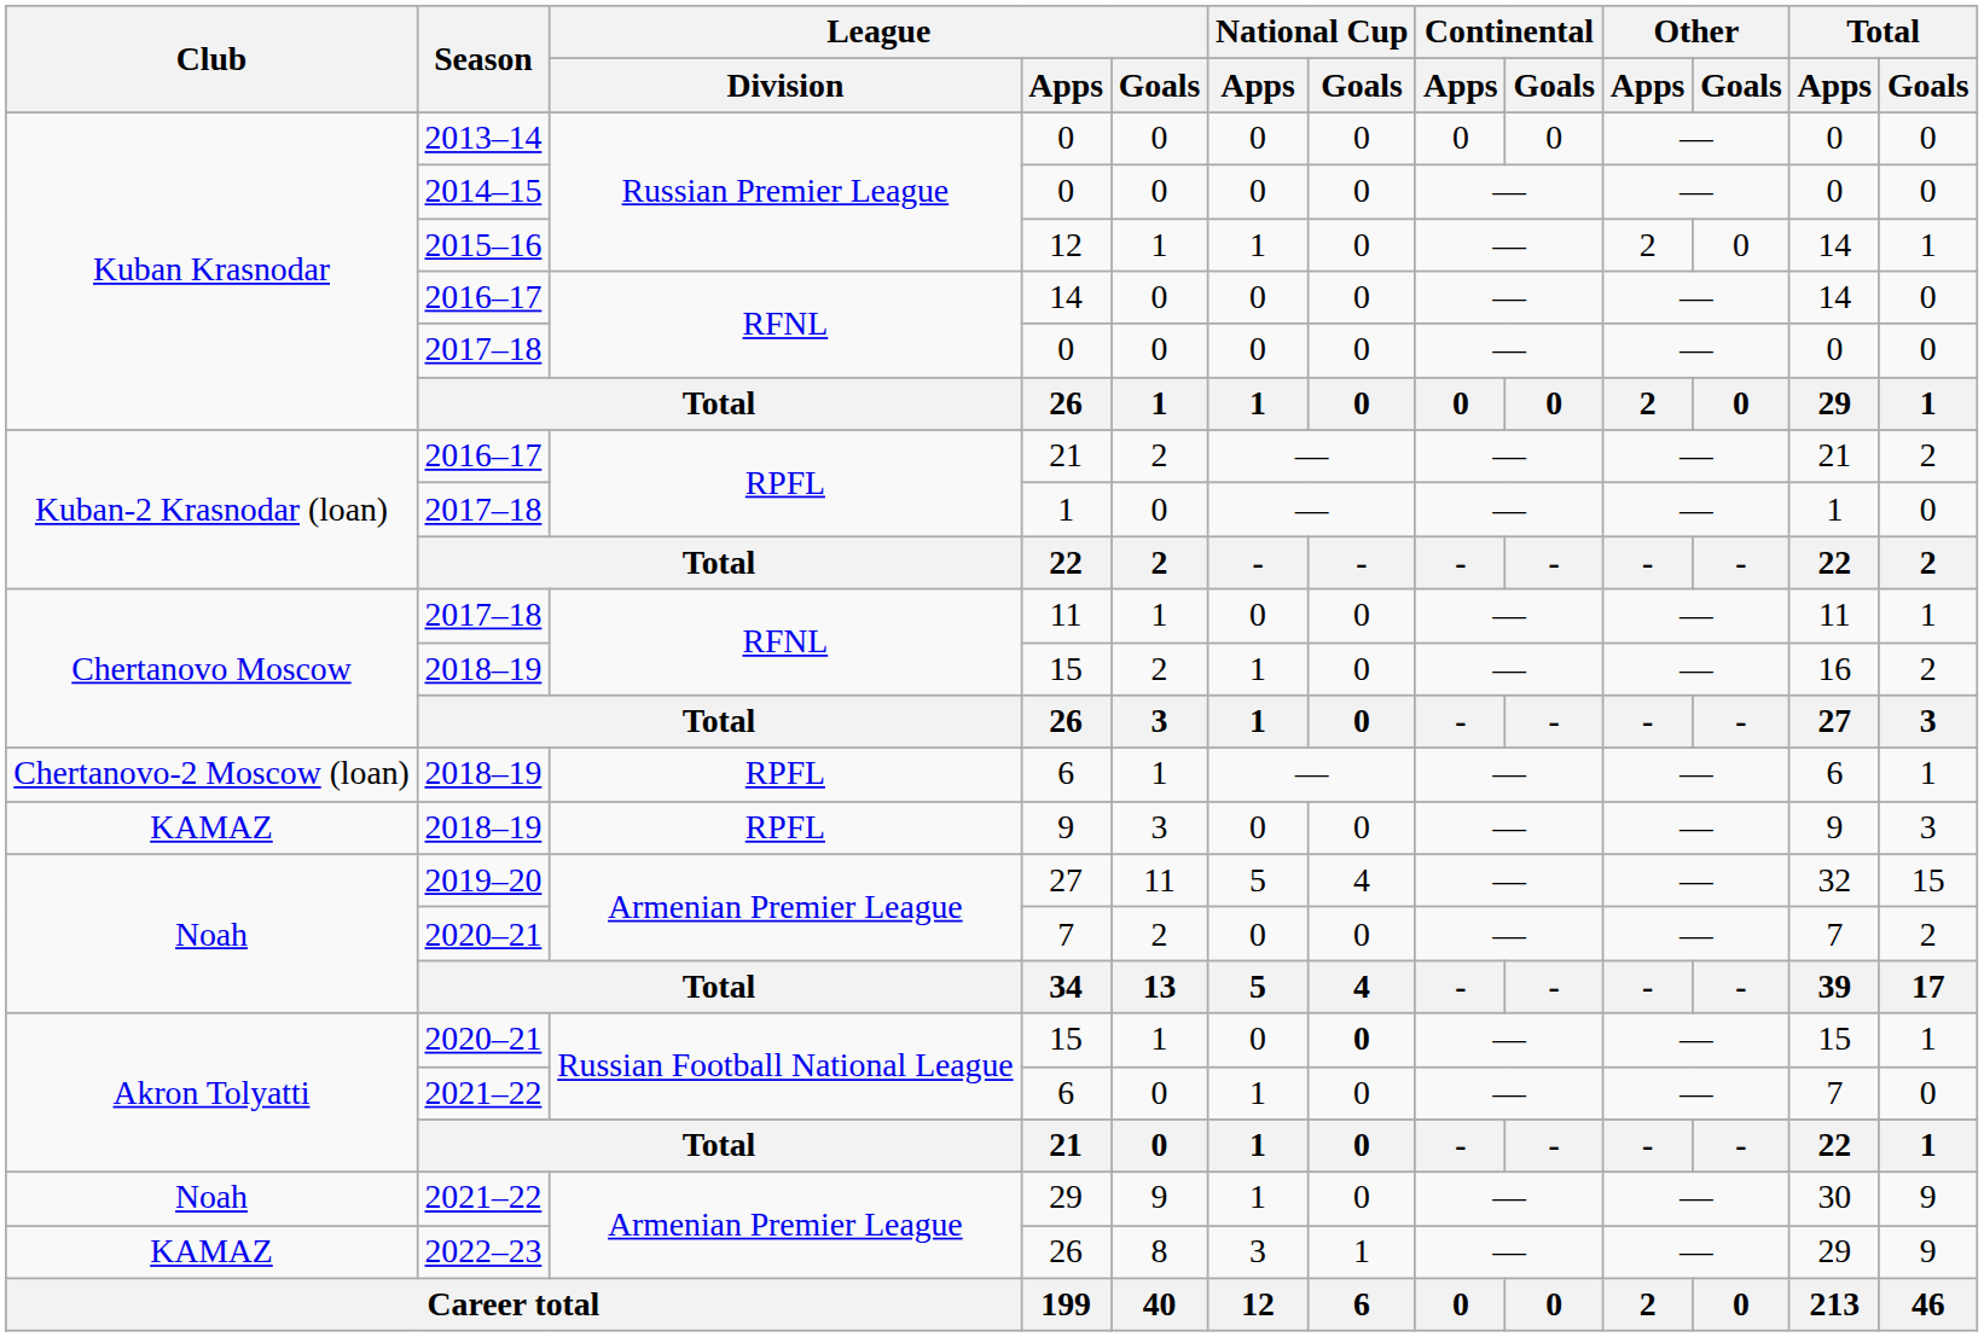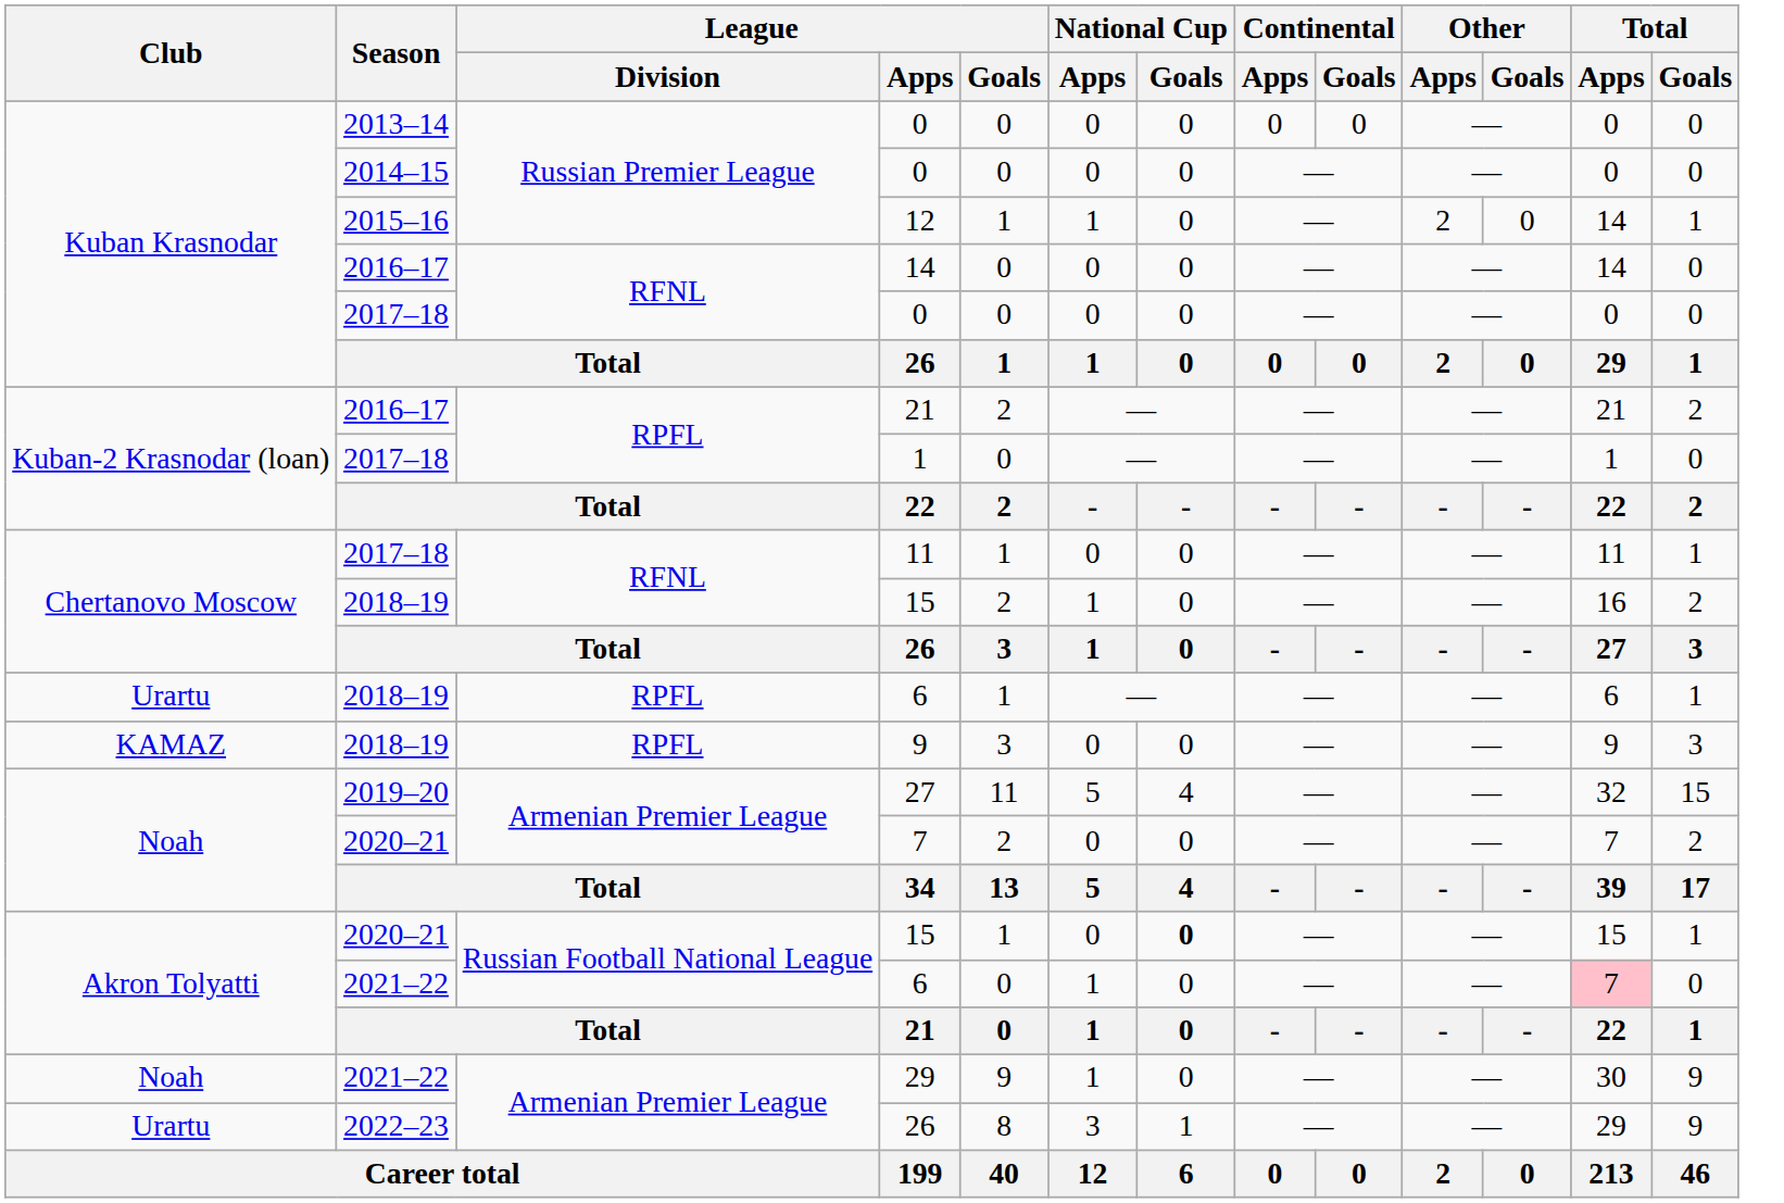 <table class="wikitable" style="text-align:center">
 <tr>
 <th rowspan="2">Club</th>
 <th rowspan="2">Season</th>
 <th colspan="3">League</th>
 <th colspan="2">National Cup</th>
 <th colspan="2">Continental</th>
 <th colspan="2">Other</th>
 <th colspan="2">Total</th>
 </tr>
 <tr>
 <th>Division</th>
 <th>Apps</th>
 <th>Goals</th>
 <th>Apps</th>
 <th>Goals</th>
 <th>Apps</th>
 <th>Goals</th>
 <th>Apps</th>
 <th>Goals</th>
 <th>Apps</th>
 <th>Goals</th>
 </tr>
 <tr>
 <td rowspan="6"><a href='#'>Kuban Krasnodar</a></td>
 <td><a href='#'>2013–14</a></td>
 <td rowspan="3"><a href='#'>Russian Premier League</a></td>
 <td>0</td>
 <td>0</td>
 <td>0</td>
 <td>0</td>
 <td>0</td>
 <td>0</td>
 <td colspan="2">—</td>
 <td>0</td>
 <td>0</td>
 </tr>
 <tr>
 <td><a href='#'>2014–15</a></td>
 <td>0</td>
 <td>0</td>
 <td>0</td>
 <td>0</td>
 <td colspan="2">—</td>
 <td colspan="2">—</td>
 <td>0</td>
 <td>0</td>
 </tr>
 <tr>
 <td><a href='#'>2015–16</a></td>
 <td>12</td>
 <td>1</td>
 <td>1</td>
 <td>0</td>
 <td colspan="2">—</td>
 <td>2</td>
 <td>0</td>
 <td>14</td>
 <td>1</td>
 </tr>
 <tr>
 <td><a href='#'>2016–17</a></td>
 <td rowspan="2"><a href='#'>RFNL</a></td>
 <td>14</td>
 <td>0</td>
 <td>0</td>
 <td>0</td>
 <td colspan="2">—</td>
 <td colspan="2">—</td>
 <td>14</td>
 <td>0</td>
 </tr>
 <tr>
 <td><a href='#'>2017–18</a></td>
 <td>0</td>
 <td>0</td>
 <td>0</td>
 <td>0</td>
 <td colspan="2">—</td>
 <td colspan="2">—</td>
 <td>0</td>
 <td>0</td>
 </tr>
 <tr>
 <th colspan="2">Total</th>
 <th>26</th>
 <th>1</th>
 <th>1</th>
 <th>0</th>
 <th>0</th>
 <th>0</th>
 <th>2</th>
 <th>0</th>
 <th>29</th>
 <th>1</th>
 </tr>
 <tr>
 <td rowspan="3"><a href='#'>Kuban-2 Krasnodar</a> (loan)</td>
 <td><a href='#'>2016–17</a></td>
 <td rowspan="2"><a href='#'>RPFL</a></td>
 <td>21</td>
 <td>2</td>
 <td colspan="2">—</td>
 <td colspan="2">—</td>
 <td colspan="2">—</td>
 <td>21</td>
 <td>2</td>
 </tr>
 <tr>
 <td><a href='#'>2017–18</a></td>
 <td>1</td>
 <td>0</td>
 <td colspan="2">—</td>
 <td colspan="2">—</td>
 <td colspan="2">—</td>
 <td>1</td>
 <td>0</td>
 </tr>
 <tr>
 <th colspan="2">Total</th>
 <th>22</th>
 <th>2</th>
 <th>-</th>
 <th>-</th>
 <th>-</th>
 <th>-</th>
 <th>-</th>
 <th>-</th>
 <th>22</th>
 <th>2</th>
 </tr>
 <tr>
 <td rowspan="3"><a href='#'>Chertanovo Moscow</a></td>
 <td><a href='#'>2017–18</a></td>
 <td rowspan="2"><a href='#'>RFNL</a></td>
 <td>11</td>
 <td>1</td>
 <td>0</td>
 <td>0</td>
 <td colspan="2">—</td>
 <td colspan="2">—</td>
 <td>11</td>
 <td>1</td>
 </tr>
 <tr>
 <td><a href='#'>2018–19</a></td>
 <td>15</td>
 <td>2</td>
 <td>1</td>
 <td>0</td>
 <td colspan="2">—</td>
 <td colspan="2">—</td>
 <td>16</td>
 <td>2</td>
 </tr>
 <tr>
 <th colspan="2">Total</th>
 <th>26</th>
 <th>3</th>
 <th>1</th>
 <th>0</th>
 <th>-</th>
 <th>-</th>
 <th>-</th>
 <th>-</th>
 <th>27</th>
 <th>3</th>
 </tr>
 <tr>
-<td><a href='#'>Chertanovo-2 Moscow</a> (loan)</td>
+<td><a href='#'>Urartu</a></td>
 <td><a href='#'>2018–19</a></td>
 <td><a href='#'>RPFL</a></td>
 <td>6</td>
 <td>1</td>
 <td colspan="2">—</td>
 <td colspan="2">—</td>
 <td colspan="2">—</td>
 <td>6</td>
 <td>1</td>
 </tr>
 <tr>
 <td><a href='#'>KAMAZ</a></td>
 <td><a href='#'>2018–19</a></td>
 <td><a href='#'>RPFL</a></td>
 <td>9</td>
 <td>3</td>
 <td>0</td>
 <td>0</td>
 <td colspan="2">—</td>
 <td colspan="2">—</td>
 <td>9</td>
 <td>3</td>
 </tr>
 <tr>
 <td rowspan="3"><a href='#'>Noah</a></td>
 <td><a href='#'>2019–20</a></td>
 <td rowspan="2"><a href='#'>Armenian Premier League</a></td>
 <td>27</td>
 <td>11</td>
 <td>5</td>
 <td>4</td>
 <td colspan="2">—</td>
 <td colspan="2">—</td>
 <td>32</td>
 <td>15</td>
 </tr>
 <tr>
 <td><a href='#'>2020–21</a></td>
 <td>7</td>
 <td>2</td>
 <td>0</td>
 <td>0</td>
 <td colspan="2">—</td>
 <td colspan="2">—</td>
 <td>7</td>
 <td>2</td>
 </tr>
 <tr>
 <th colspan="2">Total</th>
 <th>34</th>
 <th>13</th>
 <th>5</th>
 <th>4</th>
 <th>-</th>
 <th>-</th>
 <th>-</th>
 <th>-</th>
 <th>39</th>
 <th>17</th>
 </tr>
 <tr>
 <td rowspan="3"><a href='#'>Akron Tolyatti</a></td>
 <td><a href='#'>2020–21</a></td>
 <td rowspan="2"><a href='#'>Russian Football National League</a></td>
 <td>15</td>
 <td>1</td>
 <td>0</td>
 <td><strong>0</strong></td>
 <td colspan="2">—</td>
 <td colspan="2">—</td>
 <td>15</td>
 <td>1</td>
 </tr>
 <tr>
 <td><a href='#'>2021–22</a></td>
 <td>6</td>
 <td>0</td>
 <td>1</td>
 <td>0</td>
 <td colspan="2">—</td>
 <td colspan="2">—</td>
-<td>7</td>
+<td style="background: pink;">7</td>
 <td>0</td>
 </tr>
 <tr>
 <th colspan="2">Total</th>
 <th>21</th>
 <th>0</th>
 <th>1</th>
 <th>0</th>
 <th>-</th>
 <th>-</th>
 <th>-</th>
 <th>-</th>
 <th>22</th>
 <th>1</th>
 </tr>
 <tr>
 <td><a href='#'>Noah</a></td>
 <td><a href='#'>2021–22</a></td>
 <td rowspan="2"><a href='#'>Armenian Premier League</a></td>
 <td>29</td>
 <td>9</td>
 <td>1</td>
 <td>0</td>
 <td colspan="2">—</td>
 <td colspan="2">—</td>
 <td>30</td>
 <td>9</td>
 </tr>
 <tr>
-<td><a href='#'>KAMAZ</a></td>
+<td><a href='#'>Urartu</a></td>
 <td><a href='#'>2022–23</a></td>
 <td>26</td>
 <td>8</td>
 <td>3</td>
 <td>1</td>
 <td colspan="2">—</td>
 <td colspan="2">—</td>
 <td>29</td>
 <td>9</td>
 </tr>
 <tr>
 <th colspan="3">Career total</th>
 <th>199</th>
 <th>40</th>
 <th>12</th>
 <th>6</th>
 <th>0</th>
 <th>0</th>
 <th>2</th>
 <th>0</th>
 <th>213</th>
 <th>46</th>
 </tr>
 </table>
